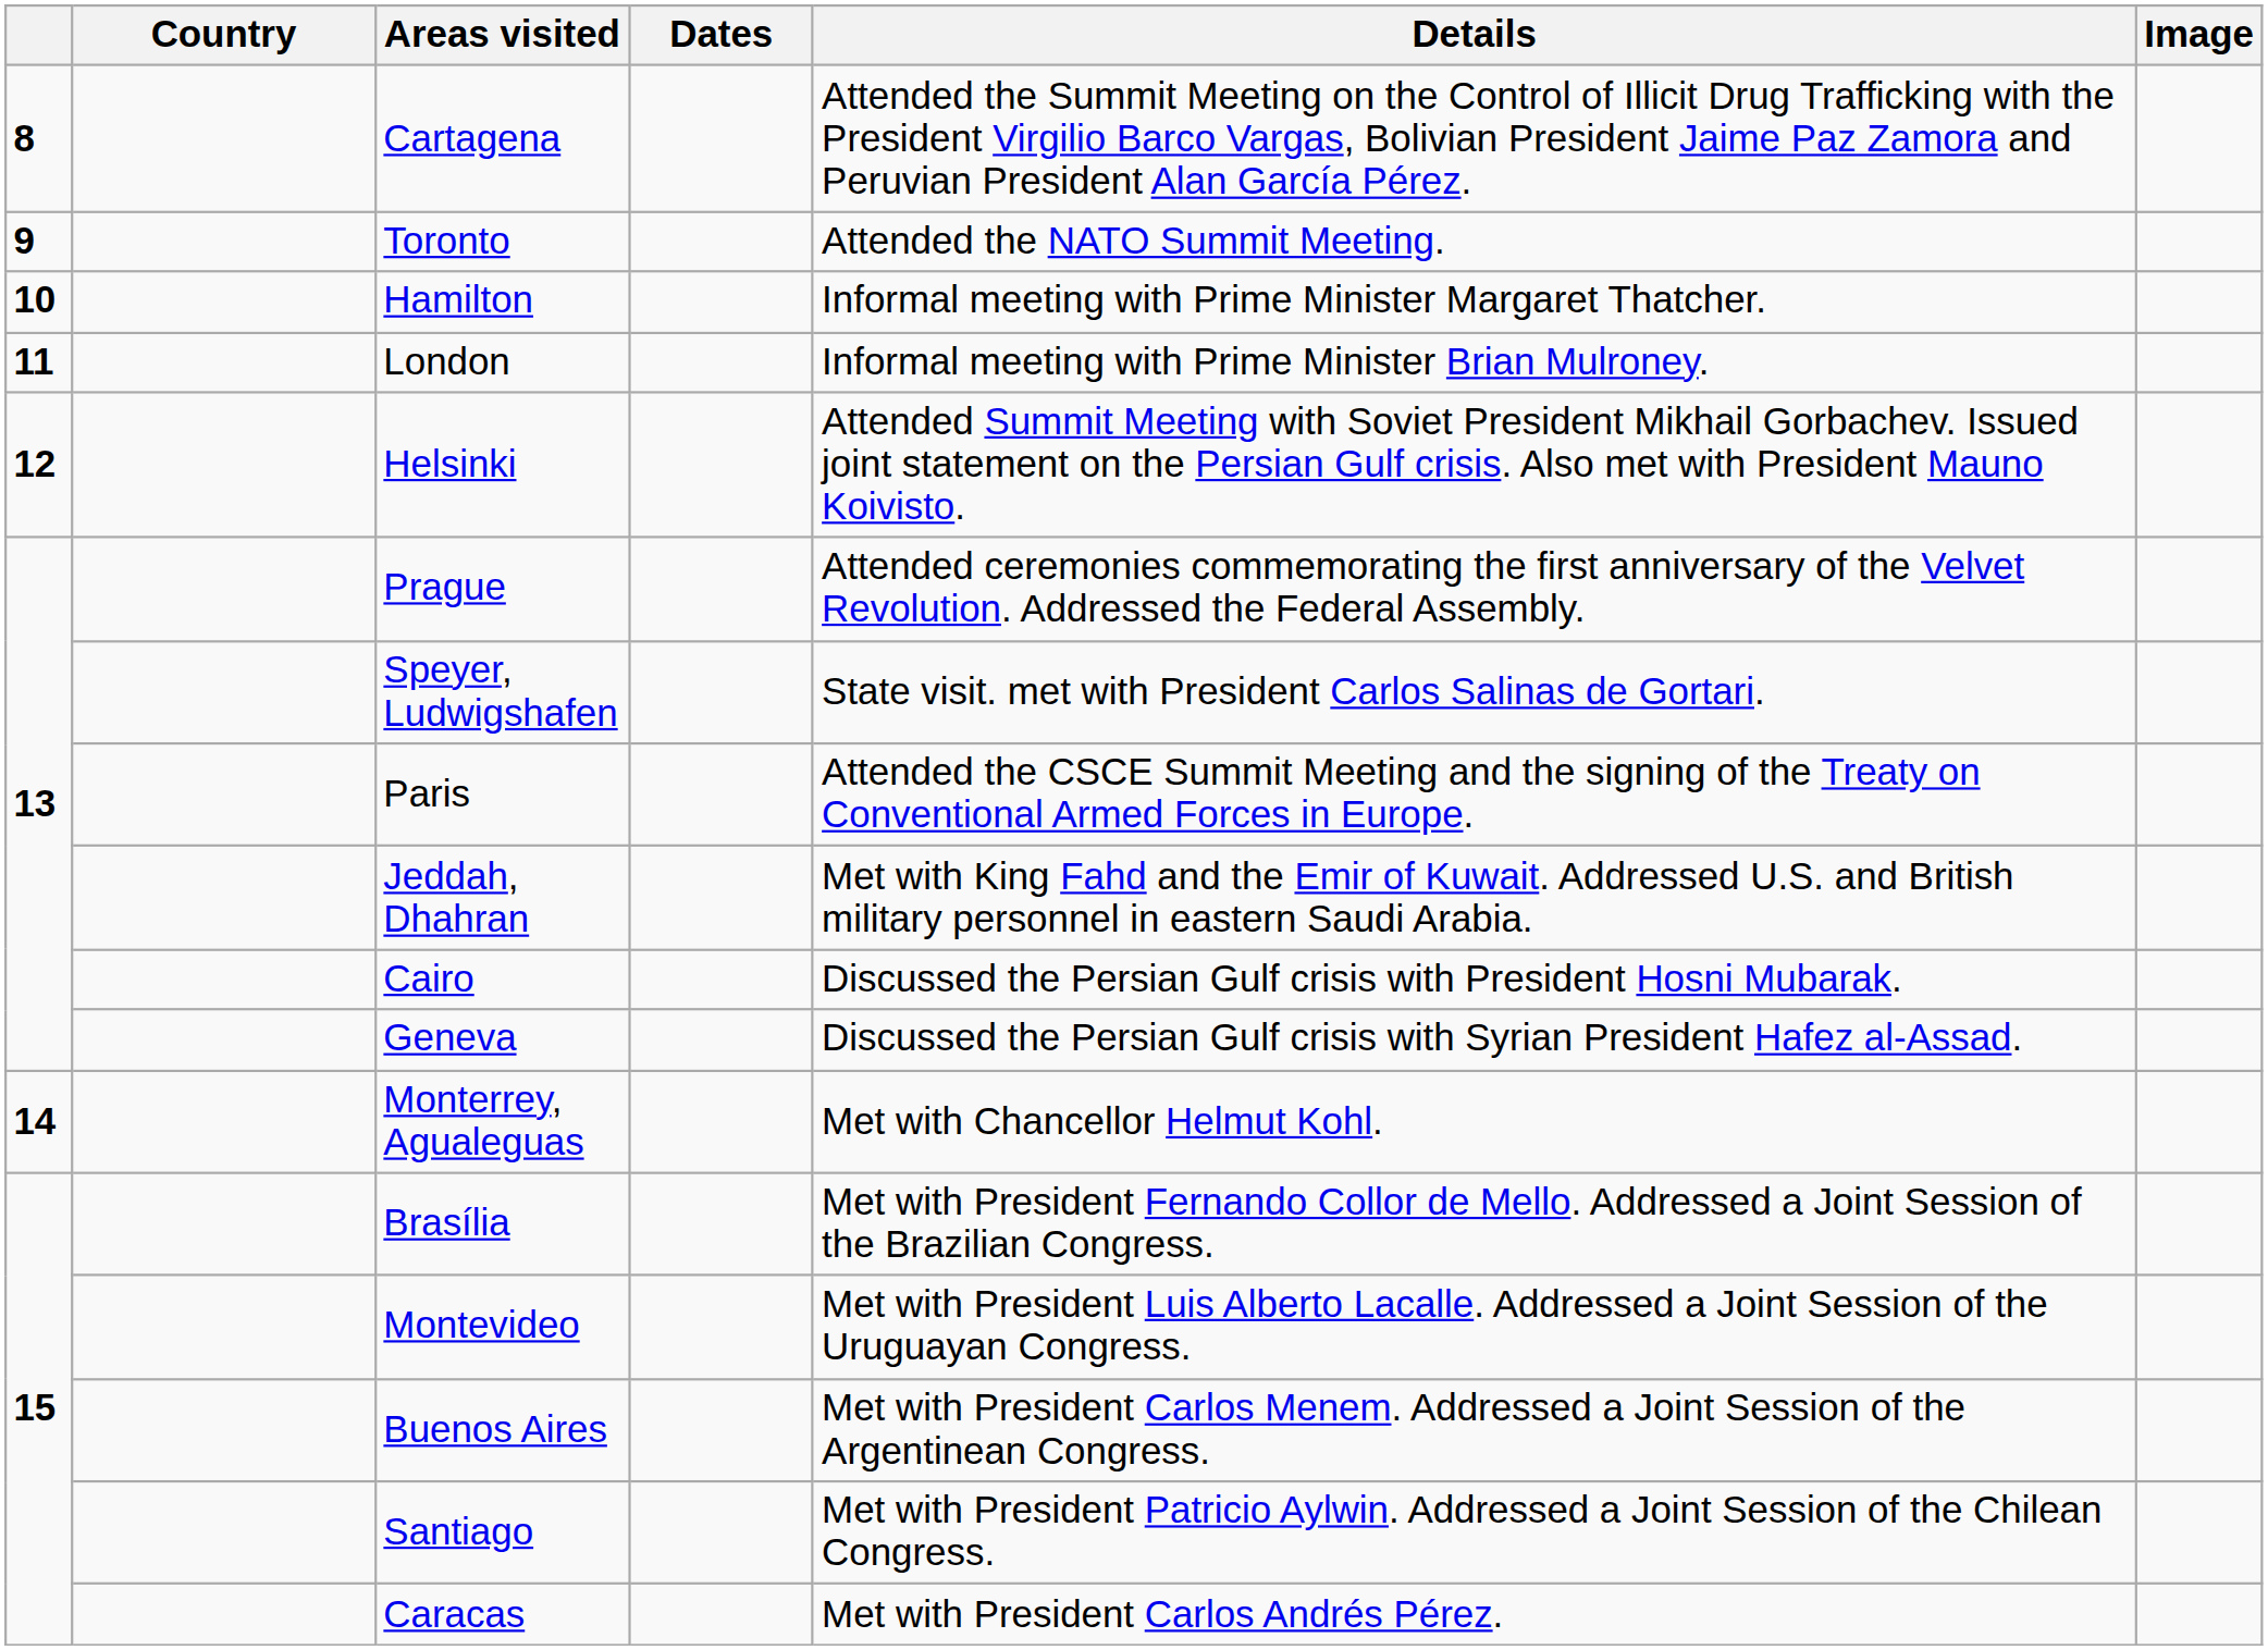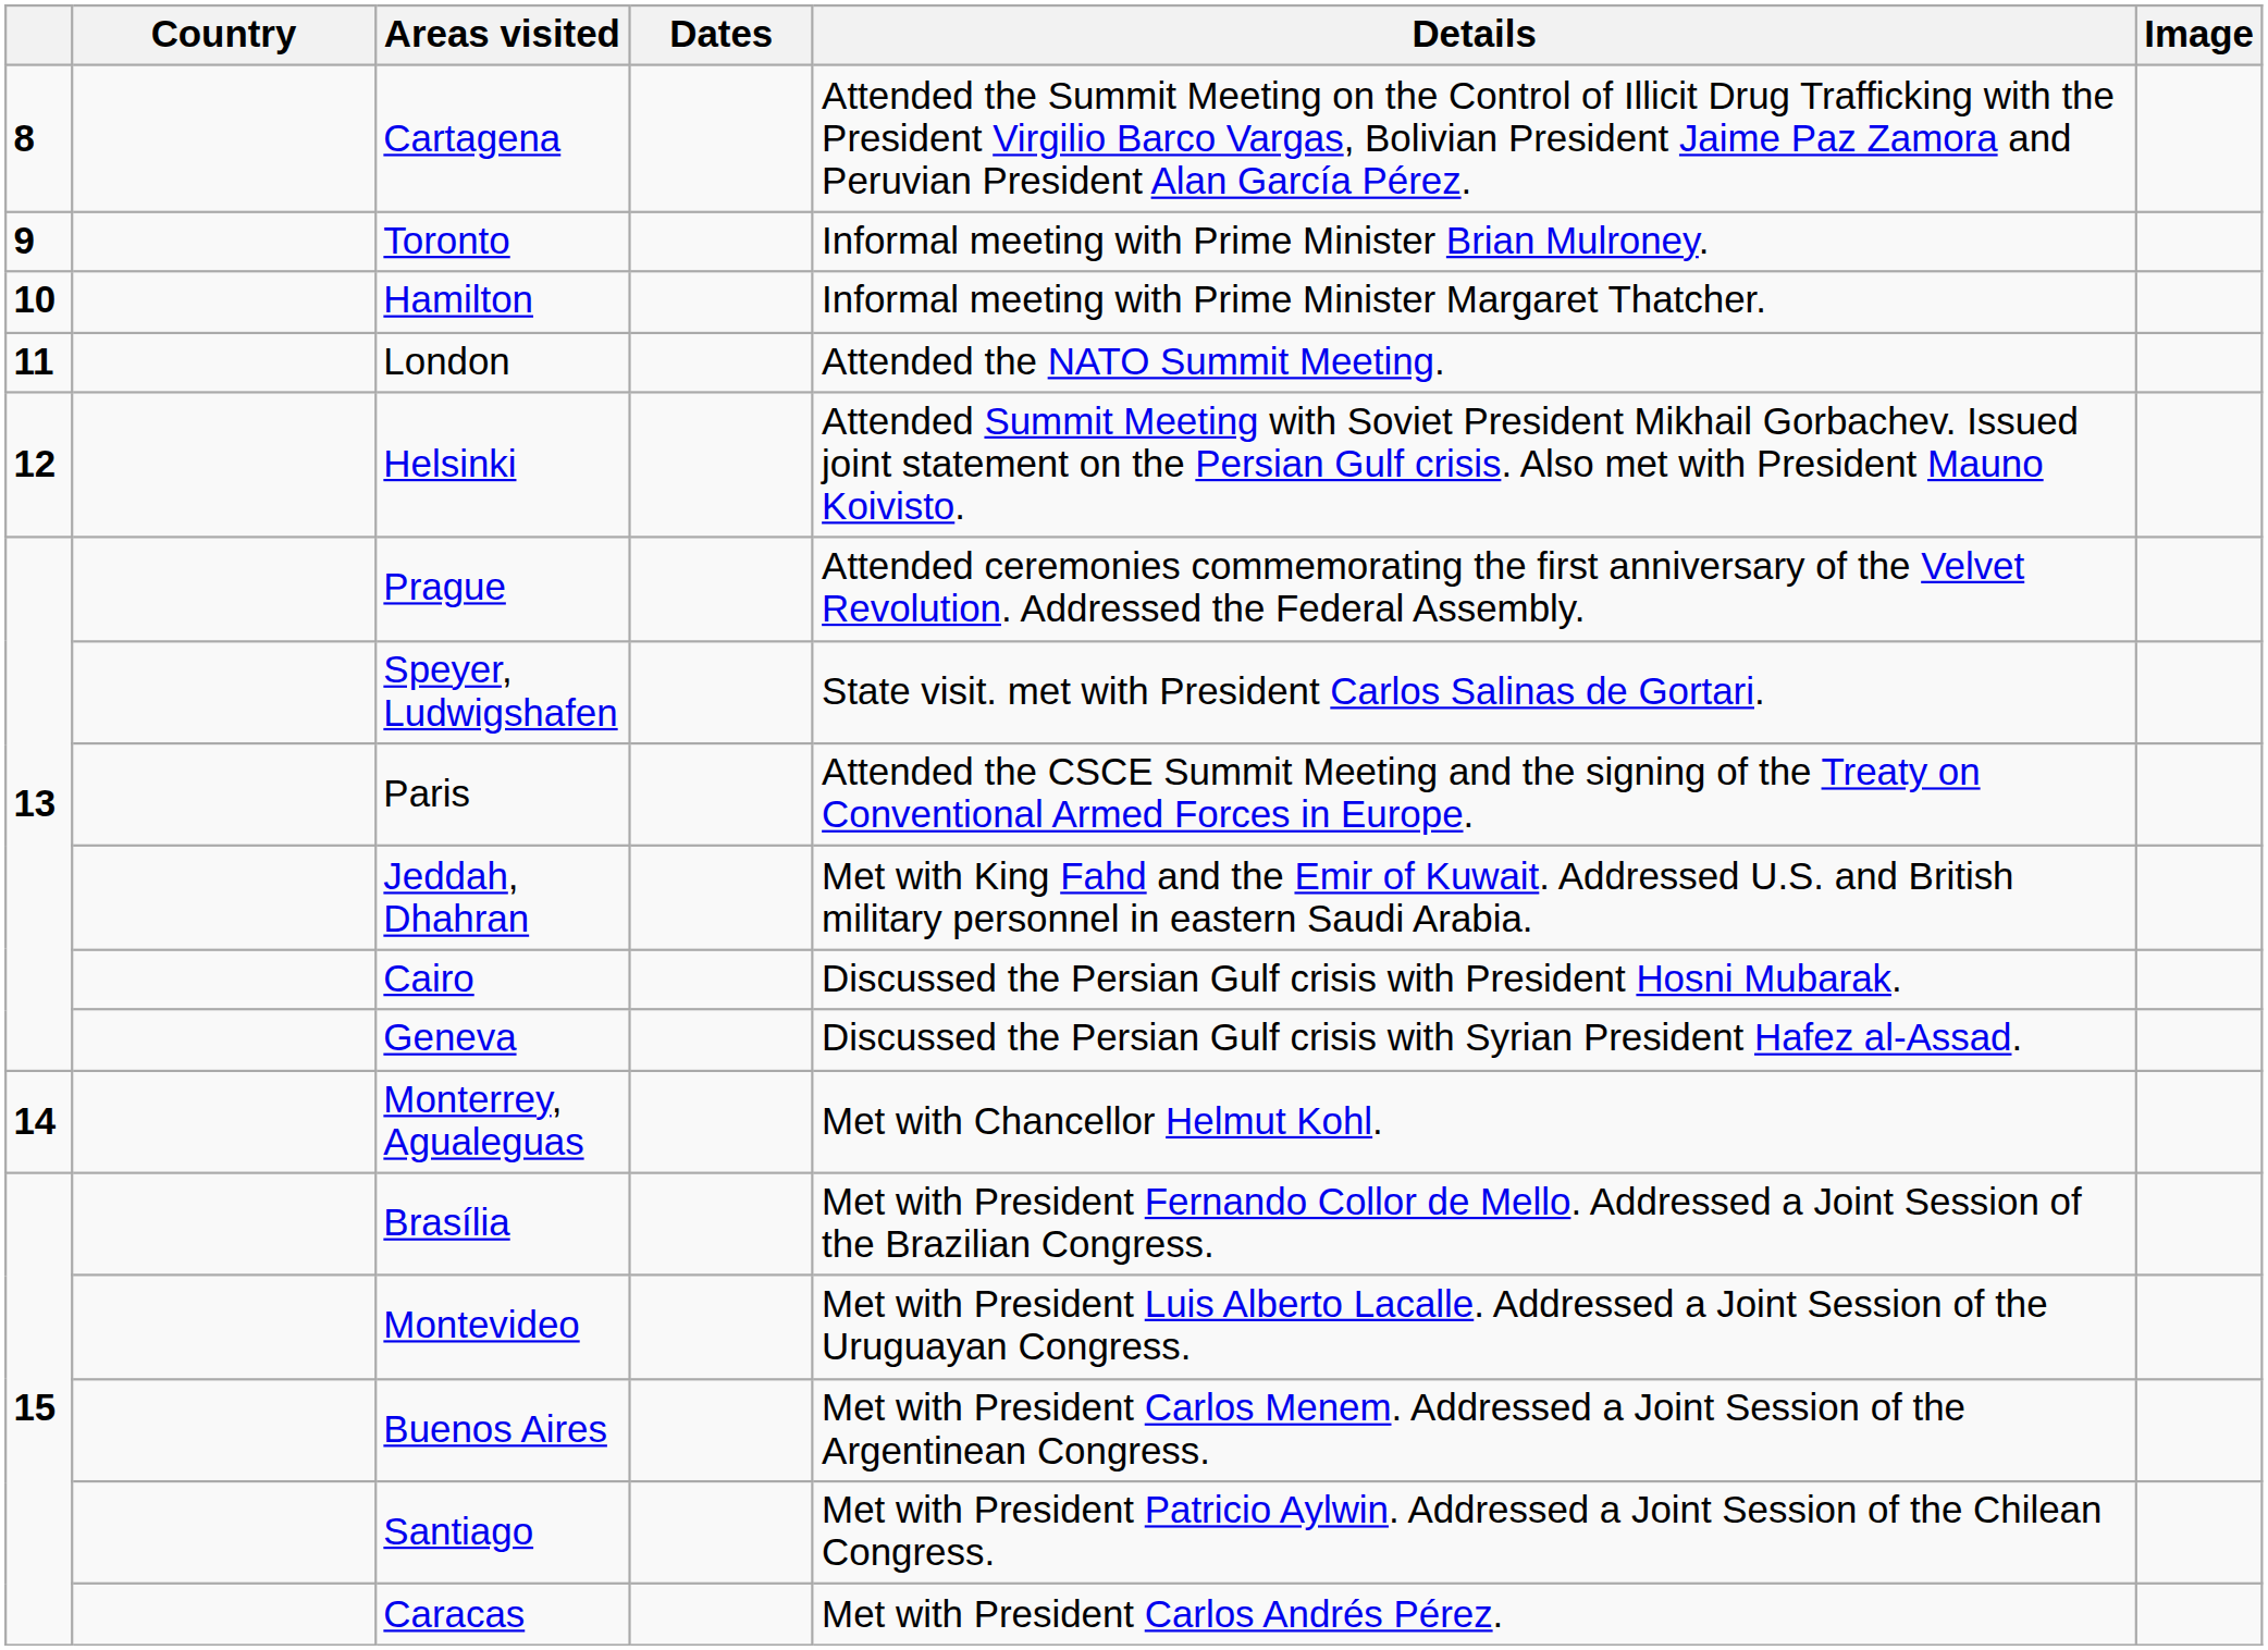 <table class="wikitable sortable" border="1" style="margin: 1em auto 1em auto">
 <tr>
 <th style="width: 3%;"></th>
 <th width=120>Country</th>
 <th width=100>Areas visited</th>
 <th width=70>Dates</th>
 <th width=550>Details</th>
 <th>Image</th>
 </tr>
 <tr>
 <td><strong>8</strong></td>
 <td></td>
 <td><a href='#'>Cartagena</a></td>
 <td></td>
 <td>Attended the Summit Meeting on the Control of Illicit Drug Trafficking with the President <a href='#'>Virgilio Barco Vargas</a>, Bolivian President <a href='#'>Jaime Paz Zamora</a> and Peruvian President <a href='#'>Alan García Pérez</a>.</td>
 <td></td>
 </tr>
 <tr>
 <td><strong>9</strong></td>
 <td></td>
 <td><a href='#'>Toronto</a></td>
 <td></td>
-<td>Attended the <a href='#'>NATO Summit Meeting</a>.</td>
+<td>Informal meeting with Prime Minister <a href='#'>Brian Mulroney</a>.</td>
 <td></td>
 </tr>
 <tr>
 <td><strong>10</strong></td>
 <td></td>
 <td><a href='#'>Hamilton</a></td>
 <td></td>
 <td>Informal meeting with Prime Minister Margaret Thatcher.</td>
 <td></td>
 </tr>
 <tr>
 <td><strong>11</strong></td>
 <td></td>
 <td>London</td>
 <td></td>
-<td>Informal meeting with Prime Minister <a href='#'>Brian Mulroney</a>.</td>
+<td>Attended the <a href='#'>NATO Summit Meeting</a>.</td>
 <td></td>
 </tr>
 <tr>
 <td><strong>12</strong></td>
 <td></td>
 <td><a href='#'>Helsinki</a></td>
 <td></td>
 <td>Attended <a href='#'>Summit Meeting</a> with Soviet President Mikhail Gorbachev. Issued joint statement on the <a href='#'>Persian Gulf crisis</a>. Also met with President <a href='#'>Mauno Koivisto</a>.</td>
 <td></td>
 </tr>
 <tr>
 <td rowspan=6 style><strong>13</strong></td>
 <td></td>
 <td><a href='#'>Prague</a></td>
 <td></td>
 <td>Attended ceremonies commemorating the first anniversary of the <a href='#'>Velvet Revolution</a>. Addressed the Federal Assembly.</td>
 <td></td>
 </tr>
 <tr>
 <td></td>
 <td><a href='#'>Speyer</a>,<br><a href='#'>Ludwigshafen</a></td>
 <td></td>
 <td>State visit. met with President <a href='#'>Carlos Salinas de Gortari</a>.</td>
 <td></td>
 </tr>
 <tr>
 <td></td>
 <td>Paris</td>
 <td></td>
 <td>Attended the CSCE Summit Meeting and the signing of the <a href='#'>Treaty on Conventional Armed Forces in Europe</a>.</td>
 <td></td>
 </tr>
 <tr>
 <td></td>
 <td><a href='#'>Jeddah</a>,<br><a href='#'>Dhahran</a></td>
 <td></td>
 <td>Met with King <a href='#'>Fahd</a> and the <a href='#'>Emir of Kuwait</a>. Addressed U.S. and British military personnel in eastern Saudi Arabia.</td>
 <td></td>
 </tr>
 <tr>
 <td></td>
 <td><a href='#'>Cairo</a></td>
 <td></td>
 <td>Discussed the Persian Gulf crisis with President <a href='#'>Hosni Mubarak</a>.</td>
 <td></td>
 </tr>
 <tr>
 <td></td>
 <td><a href='#'>Geneva</a></td>
 <td></td>
 <td>Discussed the Persian Gulf crisis with Syrian President <a href='#'>Hafez al-Assad</a>.</td>
 <td></td>
 </tr>
 <tr>
 <td><strong>14</strong></td>
 <td></td>
 <td><a href='#'>Monterrey</a>,<br><a href='#'>Agualeguas</a></td>
 <td></td>
 <td>Met with Chancellor <a href='#'>Helmut Kohl</a>.</td>
 <td></td>
 </tr>
 <tr>
 <td rowspan=5><strong>15</strong></td>
 <td></td>
 <td><a href='#'>Brasília</a></td>
 <td></td>
 <td>Met with President <a href='#'>Fernando Collor de Mello</a>. Addressed a Joint Session of the Brazilian Congress.</td>
 <td></td>
 </tr>
 <tr>
 <td></td>
 <td><a href='#'>Montevideo</a></td>
 <td></td>
 <td>Met with President <a href='#'>Luis Alberto Lacalle</a>. Addressed a Joint Session of the Uruguayan Congress.</td>
 <td></td>
 </tr>
 <tr>
 <td></td>
 <td><a href='#'>Buenos Aires</a></td>
 <td></td>
 <td>Met with President <a href='#'>Carlos Menem</a>. Addressed a Joint Session of the Argentinean Congress.</td>
 <td></td>
 </tr>
 <tr>
 <td></td>
 <td><a href='#'>Santiago</a></td>
 <td></td>
 <td>Met with President <a href='#'>Patricio Aylwin</a>. Addressed a Joint Session of the Chilean Congress.</td>
 <td></td>
 </tr>
 <tr>
 <td></td>
 <td><a href='#'>Caracas</a></td>
 <td></td>
 <td>Met with President <a href='#'>Carlos Andrés Pérez</a>.</td>
 <td></td>
 </tr>
 </table>
